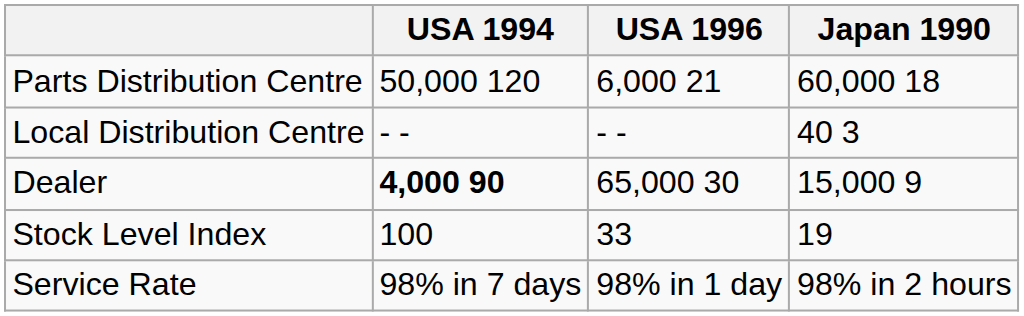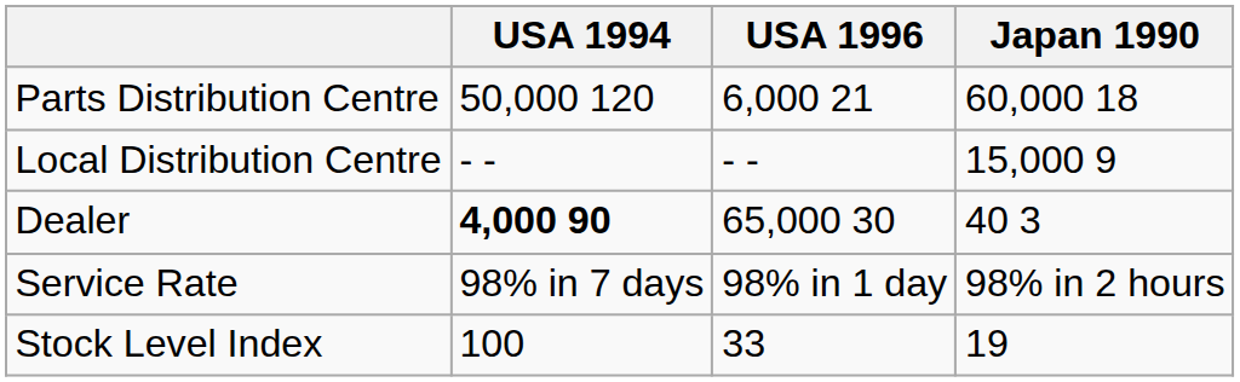 <table class="wikitable" align=center>
 <tr>
 <th></th>
 <th>USA 1994</th>
 <th>USA 1996</th>
 <th>Japan 1990</th>
 </tr>
 <tr>
 <td>Parts Distribution Centre</td>
 <td>50,000 120</td>
 <td>6,000 21</td>
 <td>60,000  18</td>
 </tr>
 <tr>
 <td>Local Distribution Centre</td>
 <td>- -</td>
 <td>- -</td>
-<td>40  3</td>
+<td>15,000   9</td>
 </tr>
 <tr>
 <td>Dealer</td>
 <td><strong>4,000 90</strong></td>
 <td>65,000  30</td>
-<td>15,000   9</td>
+<td>40  3</td>
+</tr>
+<tr>
+<td>Service Rate</td>
+<td>98% in 7 days</td>
+<td>98% in 1 day</td>
+<td>98% in 2 hours</td>
 </tr>
 <tr>
 <td>Stock Level Index</td>
 <td>100</td>
 <td>33</td>
 <td>19</td>
 </tr>
-<tr>
-<td>Service Rate</td>
-<td>98% in 7 days</td>
-<td>98% in 1 day</td>
-<td>98% in 2 hours</td>
-</tr>
 </table>
